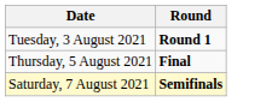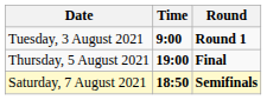 <table class="wikitable">
 <tr>
 <th>Date</th>
+<th>Time</th>
 <th>Round</th>
 </tr>
 <tr>
 <td>Tuesday, 3 August 2021</td>
+<td><strong>9:00</strong></td>
 <td><strong>Round 1</strong></td>
 </tr>
 <tr>
 <td>Thursday, 5 August 2021</td>
+<td><strong>19:00</strong></td>
 <td><strong>Final</strong></td>
 </tr>
 <tr style=background:lemonchiffon>
 <td>Saturday, 7 August 2021</td>
+<td><strong>18:50</strong></td>
 <td><strong>Semifinals</strong></td>
 </tr>
 </table>
